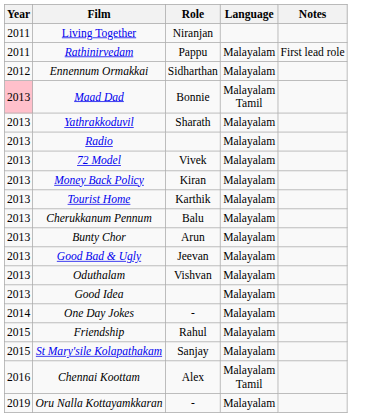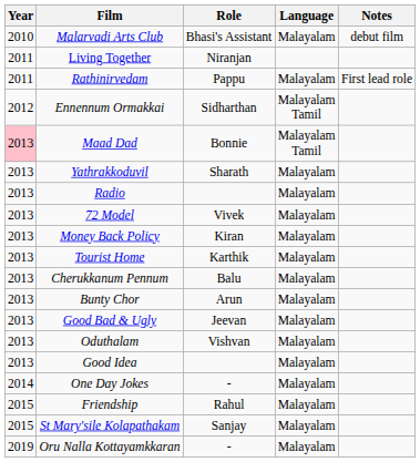 <table class="wikitable sortable" style="font-size:95%; text-align:center;">
 <tr style="background:#ccc; text-align:center;">
 <th>Year</th>
 <th>Film</th>
 <th>Role</th>
 <th>Language</th>
 <th>Notes</th>
+</tr>
+<tr>
+<td>2010</td>
+<td><em><a href='#'>Malarvadi Arts Club</a></em></td>
+<td>Bhasi's Assistant</td>
+<td>Malayalam</td>
+<td>debut film</td>
 </tr>
 <tr>
 <td>2011</td>
 <td><a href='#'>Living Together</a></td>
 <td>Niranjan</td>
 <td></td>
 </tr>
 <tr>
 <td>2011</td>
 <td><em><a href='#'>Rathinirvedam</a></em></td>
 <td>Pappu</td>
 <td>Malayalam</td>
 <td>First lead role</td>
 </tr>
 <tr>
 <td>2012</td>
 <td><em>Ennennum Ormakkai</em></td>
 <td>Sidharthan</td>
-<td>Malayalam</td>
+<td>Malayalam<br>Tamil</td>
 <td></td>
 </tr>
 <tr>
 <td style="background: pink;">2013</td>
 <td><em><a href='#'>Maad Dad</a></em></td>
 <td>Bonnie</td>
 <td>Malayalam<br>Tamil</td>
 <td></td>
 </tr>
 <tr>
 <td>2013</td>
 <td><em><a href='#'>Yathrakkoduvil</a></em></td>
 <td>Sharath</td>
 <td>Malayalam</td>
 <td></td>
 </tr>
 <tr>
 <td>2013</td>
 <td><em><a href='#'>Radio</a></em></td>
 <td></td>
 <td>Malayalam</td>
 <td></td>
 </tr>
 <tr>
 <td>2013</td>
 <td><em><a href='#'>72 Model</a></em></td>
 <td>Vivek</td>
 <td>Malayalam</td>
 <td></td>
 </tr>
 <tr>
 <td>2013</td>
 <td><em><a href='#'>Money Back Policy</a></em></td>
 <td>Kiran</td>
 <td>Malayalam</td>
 <td></td>
 </tr>
 <tr>
 <td>2013</td>
 <td><em><a href='#'>Tourist Home</a></em></td>
 <td>Karthik</td>
 <td>Malayalam</td>
 <td></td>
 </tr>
 <tr>
 <td>2013</td>
 <td><em>Cherukkanum Pennum</em></td>
 <td>Balu</td>
 <td>Malayalam</td>
 <td></td>
 </tr>
 <tr>
 <td>2013</td>
 <td><em>Bunty Chor</em></td>
 <td>Arun</td>
 <td>Malayalam</td>
 <td></td>
 </tr>
 <tr>
 <td>2013</td>
 <td><em><a href='#'>Good Bad & Ugly</a></em></td>
 <td>Jeevan</td>
 <td>Malayalam</td>
 <td></td>
 </tr>
 <tr>
 <td>2013</td>
 <td><em>Oduthalam</em></td>
 <td>Vishvan</td>
 <td>Malayalam</td>
 <td></td>
 </tr>
 <tr>
 <td>2013</td>
 <td><em>Good Idea</em></td>
 <td></td>
 <td>Malayalam</td>
 <td></td>
 </tr>
 <tr>
 <td>2014</td>
 <td><em>One Day Jokes</em></td>
 <td>-</td>
 <td>Malayalam</td>
 <td></td>
 </tr>
 <tr>
 <td>2015</td>
 <td><em>Friendship</em></td>
 <td>Rahul</td>
 <td>Malayalam</td>
 <td></td>
 </tr>
 <tr>
 <td>2015</td>
 <td><em><a href='#'>St Mary'sile Kolapathakam</a></em></td>
 <td>Sanjay</td>
 <td>Malayalam</td>
 <td></td>
 </tr>
 <tr>
-<td>2016</td>
-<td><em>Chennai Koottam</em></td>
-<td>Alex</td>
-<td>Malayalam<br>Tamil</td>
-<td></td>
-</tr>
-<tr>
 <td>2019</td>
 <td><em>Oru Nalla Kottayamkkaran</em></td>
 <td>-</td>
 <td>Malayalam</td>
 <td></td>
 </tr>
 </table>
